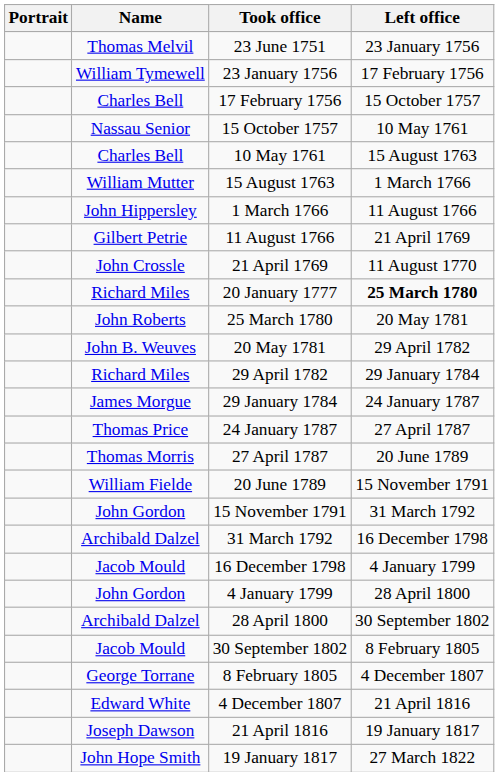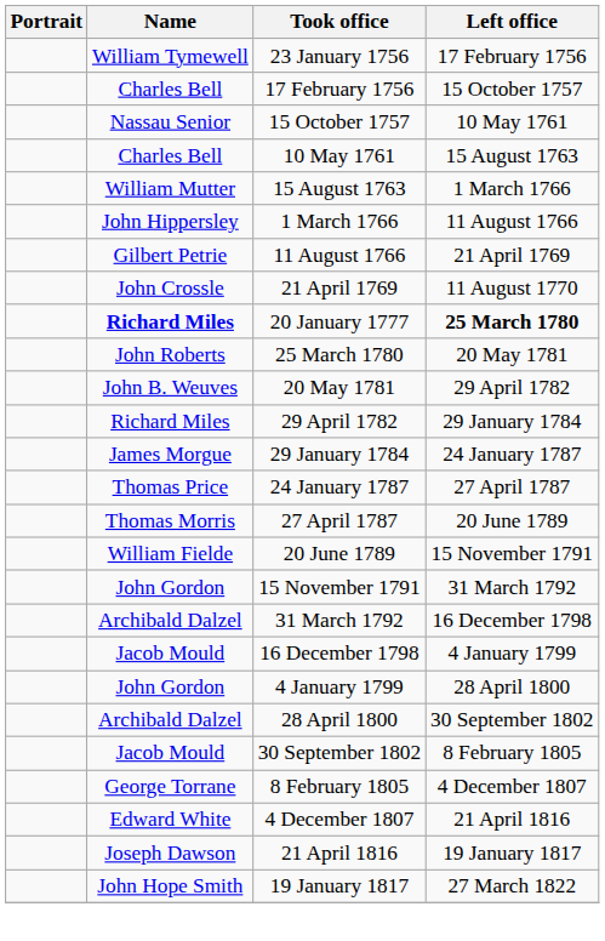 <table class="wikitable" style="text-align:Center">
 <tr>
 <th>Portrait</th>
 <th>Name</th>
 <th scope="col">Took office</th>
 <th scope="col">Left office</th>
-</tr>
-<tr>
-<td></td>
-<td><a href='#'>Thomas Melvil</a></td>
-<td>23 June 1751</td>
-<td>23 January 1756</td>
 </tr>
 <tr>
 <td></td>
 <td><a href='#'>William Tymewell</a></td>
 <td>23 January 1756</td>
 <td>17 February 1756</td>
 </tr>
 <tr>
 <td></td>
 <td><a href='#'>Charles Bell</a></td>
 <td>17 February 1756</td>
 <td>15 October 1757</td>
 </tr>
 <tr>
 <td></td>
 <td><a href='#'>Nassau Senior</a></td>
 <td>15 October 1757</td>
 <td>10 May 1761</td>
 </tr>
 <tr>
 <td></td>
 <td><a href='#'>Charles Bell</a></td>
 <td>10 May 1761</td>
 <td>15 August 1763</td>
 </tr>
 <tr>
 <td></td>
 <td><a href='#'>William Mutter</a></td>
 <td>15 August 1763</td>
 <td>1 March 1766</td>
 </tr>
 <tr>
 <td></td>
 <td><a href='#'>John Hippersley</a></td>
 <td>1 March 1766</td>
 <td>11 August 1766</td>
 </tr>
 <tr>
 <td></td>
 <td><a href='#'>Gilbert Petrie</a></td>
 <td>11 August 1766</td>
 <td>21 April 1769</td>
 </tr>
 <tr>
 <td></td>
 <td><a href='#'>John Crossle</a></td>
 <td>21 April 1769</td>
 <td>11 August 1770</td>
 </tr>
 <tr>
 <td></td>
-<td><a href='#'>Richard Miles</a></td>
+<td><strong><a href='#'>Richard Miles</a></strong></td>
 <td>20 January 1777</td>
 <td><strong>25 March 1780</strong></td>
 </tr>
 <tr>
 <td></td>
 <td><a href='#'>John Roberts</a></td>
 <td>25 March 1780</td>
 <td>20 May 1781</td>
 </tr>
 <tr>
 <td></td>
 <td><a href='#'>John B. Weuves</a></td>
 <td>20 May 1781</td>
 <td>29 April 1782</td>
 </tr>
 <tr>
 <td></td>
 <td><a href='#'>Richard Miles</a></td>
 <td>29 April 1782</td>
 <td>29 January 1784</td>
 </tr>
 <tr>
 <td></td>
 <td><a href='#'>James Morgue</a></td>
 <td>29 January 1784</td>
 <td>24 January 1787</td>
 </tr>
 <tr>
 <td></td>
 <td><a href='#'>Thomas Price</a></td>
 <td>24 January 1787</td>
 <td>27 April 1787</td>
 </tr>
 <tr>
 <td></td>
 <td><a href='#'>Thomas Morris</a></td>
 <td>27 April 1787</td>
 <td>20 June 1789</td>
 </tr>
 <tr>
 <td></td>
 <td><a href='#'>William Fielde</a></td>
 <td>20 June 1789</td>
 <td>15 November 1791</td>
 </tr>
 <tr>
 <td></td>
 <td><a href='#'>John Gordon</a></td>
 <td>15 November 1791</td>
 <td>31 March 1792</td>
 </tr>
 <tr>
 <td></td>
 <td><a href='#'>Archibald Dalzel</a></td>
 <td>31 March 1792</td>
 <td>16 December 1798</td>
 </tr>
 <tr>
 <td></td>
 <td><a href='#'>Jacob Mould</a></td>
 <td>16 December 1798</td>
 <td>4 January 1799</td>
 </tr>
 <tr>
 <td></td>
 <td><a href='#'>John Gordon</a></td>
 <td>4 January 1799</td>
 <td>28 April 1800</td>
 </tr>
 <tr>
 <td></td>
 <td><a href='#'>Archibald Dalzel</a></td>
 <td>28 April 1800</td>
 <td>30 September 1802</td>
 </tr>
 <tr>
 <td></td>
 <td><a href='#'>Jacob Mould</a></td>
 <td>30 September 1802</td>
 <td>8 February 1805</td>
 </tr>
 <tr>
 <td></td>
 <td><a href='#'>George Torrane</a></td>
 <td>8 February 1805</td>
 <td>4 December 1807</td>
 </tr>
 <tr>
 <td></td>
 <td><a href='#'>Edward White</a></td>
 <td>4 December 1807</td>
 <td>21 April 1816</td>
 </tr>
 <tr>
 <td></td>
 <td><a href='#'>Joseph Dawson</a></td>
 <td>21 April 1816</td>
 <td>19 January 1817</td>
 </tr>
 <tr>
 <td></td>
 <td><a href='#'>John Hope Smith</a></td>
 <td>19 January 1817</td>
 <td>27 March 1822</td>
 </tr>
 <tr>
 </tr>
 </table>
